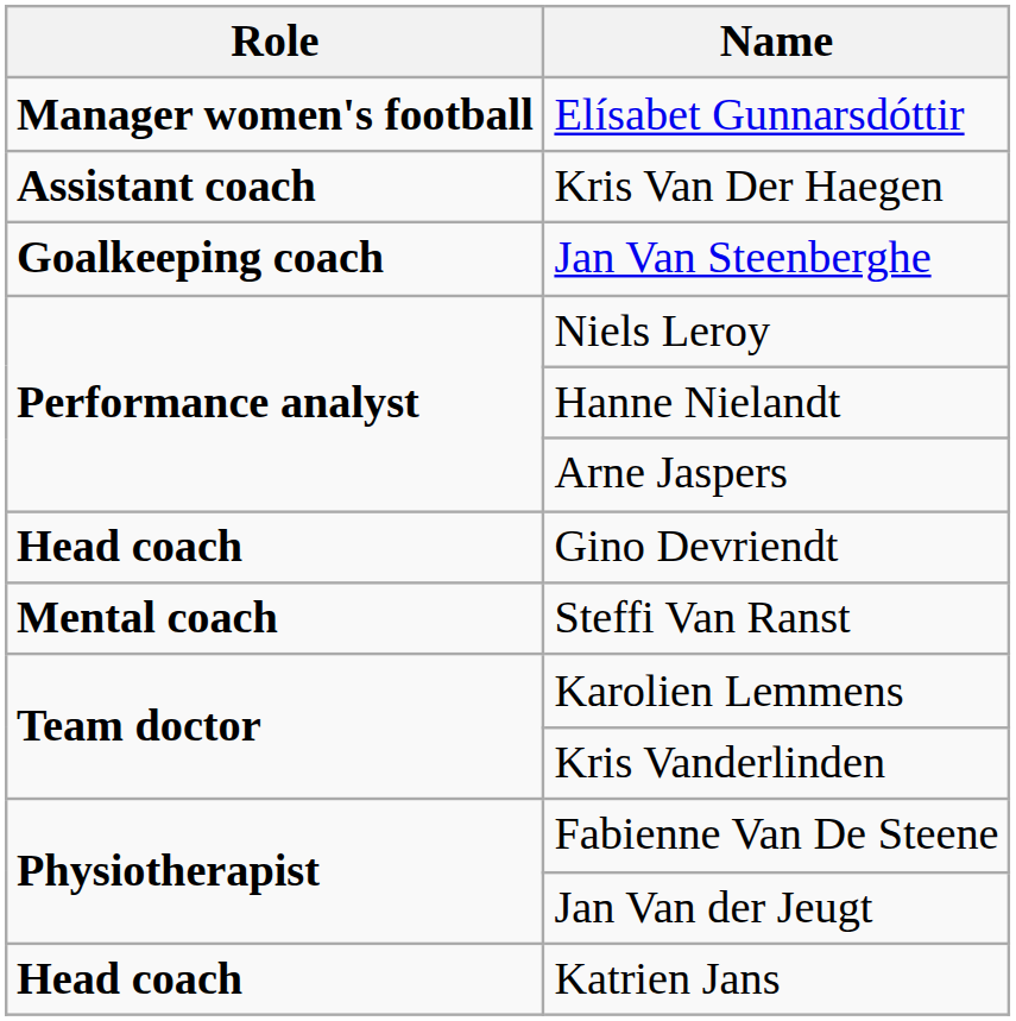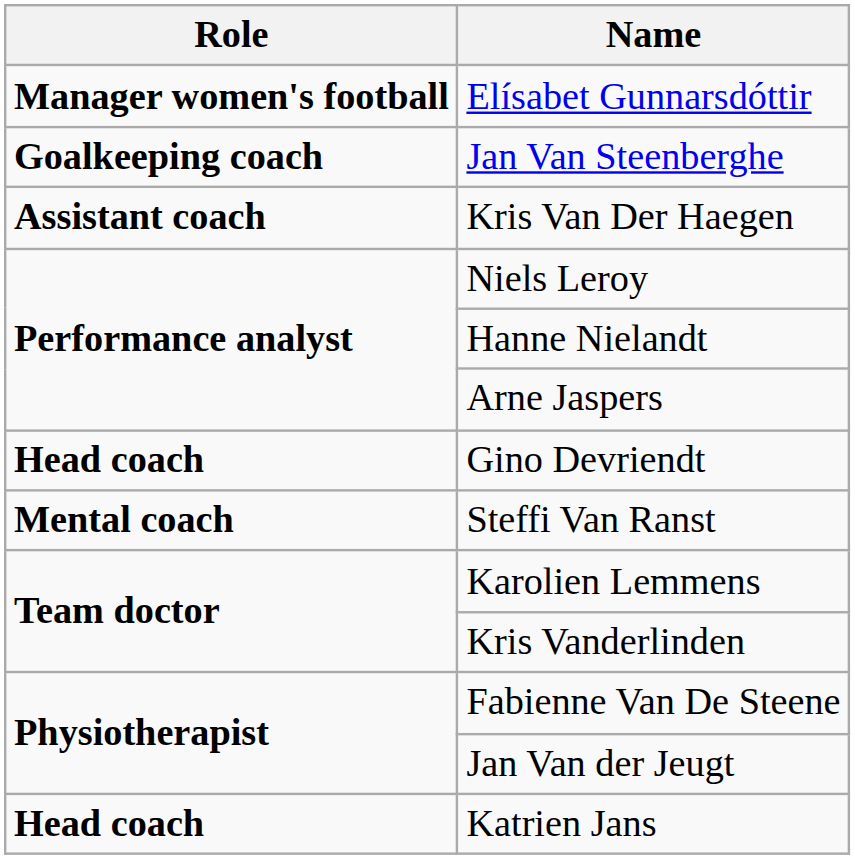 <table class="wikitable">
 <tr>
 <th>Role</th>
 <th>Name</th>
 </tr>
 <tr>
 <td><strong>Manager women's football</strong></td>
 <td> <a href='#'>Elísabet Gunnarsdóttir</a></td>
 </tr>
 <tr>
+<td><strong>Goalkeeping coach</strong></td>
+<td> <a href='#'>Jan Van Steenberghe</a></td>
+</tr>
+<tr>
 <td><strong>Assistant coach</strong></td>
 <td> Kris Van Der Haegen</td>
-</tr>
-<tr>
-<td><strong>Goalkeeping coach</strong></td>
-<td> <a href='#'>Jan Van Steenberghe</a></td>
 </tr>
 <tr>
 <td rowspan=3><strong>Performance analyst</strong></td>
 <td> Niels Leroy</td>
 </tr>
 <tr>
 <td> Hanne Nielandt</td>
 </tr>
 <tr>
 <td> Arne Jaspers</td>
 </tr>
 <tr>
 <td><strong>Head coach</strong></td>
 <td> Gino Devriendt</td>
 </tr>
 <tr>
 <td><strong>Mental coach</strong></td>
 <td> Steffi Van Ranst</td>
 </tr>
 <tr>
 <td rowspan=2><strong>Team doctor</strong></td>
 <td> Karolien Lemmens</td>
 </tr>
 <tr>
 <td> Kris Vanderlinden</td>
 </tr>
 <tr>
 <td rowspan=2><strong>Physiotherapist</strong></td>
 <td> Fabienne Van De Steene</td>
 </tr>
 <tr>
 <td> Jan Van der Jeugt</td>
 </tr>
 <tr>
 <td><strong>Head coach</strong></td>
 <td> Katrien Jans</td>
 </tr>
 </table>
